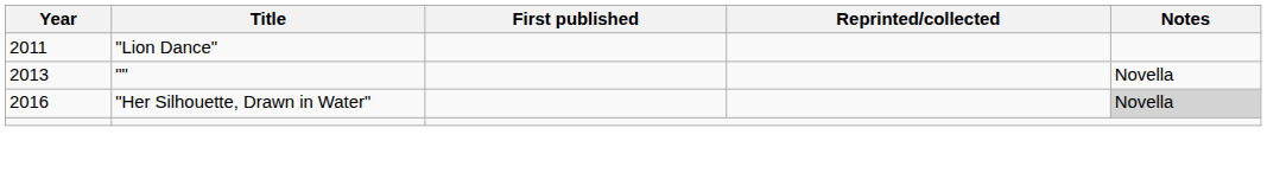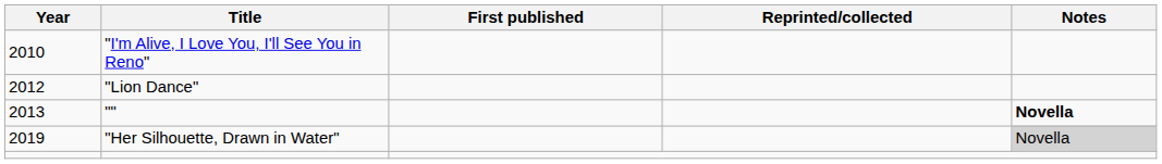 <table class='wikitable sortable' width='90%'>
 <tr>
 <th>Year</th>
 <th width="25%">Title</th>
 <th>First published</th>
 <th>Reprinted/collected</th>
 <th>Notes</th>
 </tr>
 <tr>
-<td>2011</td>
+<td>2010</td>
+<td>"<a href='#'>I'm Alive, I Love You, I'll See You in Reno</a>"</td>
+<td></td>
+<td></td>
+<td></td>
+</tr>
+<tr>
+<td>2012</td>
 <td>"Lion Dance"</td>
 <td></td>
 <td></td>
 <td></td>
 </tr>
 <tr>
 <td>2013</td>
 <td>""</td>
 <td></td>
 <td></td>
-<td>Novella</td>
+<td><strong>Novella</strong></td>
 </tr>
 <tr>
-<td>2016</td>
+<td>2019</td>
 <td>"Her Silhouette, Drawn in Water"</td>
 <td></td>
 <td></td>
 <td style="background: lightgrey;">Novella</td>
 </tr>
 <tr>
 <td></td>
 <td></td>
 </tr>
 </table>
